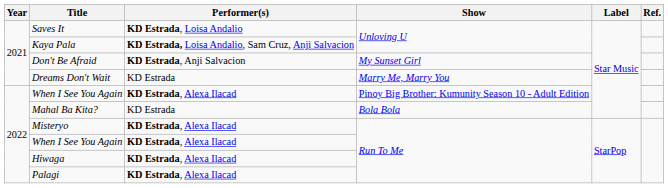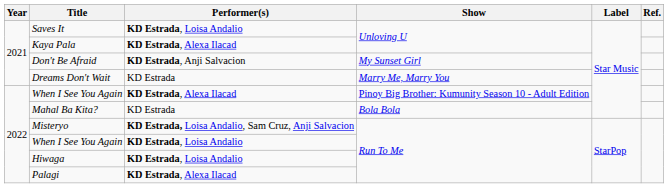 <table class="wikitable">
 <tr>
 <th>Year</th>
 <th>Title</th>
 <th>Performer(s)</th>
 <th>Show</th>
 <th>Label</th>
 <th>Ref.</th>
 </tr>
 <tr>
 <td rowspan="4">2021</td>
 <td><em>Saves It</em></td>
 <td><strong>KD Estrada</strong>, <a href='#'>Loisa Andalio</a></td>
 <td rowspan="2"><em><a href='#'>Unloving U</a></em></td>
 <td rowspan="6"><a href='#'>Star Music</a></td>
 <td></td>
 </tr>
 <tr>
 <td><em>Kaya Pala</em></td>
-<td><strong>KD Estrada,</strong> <a href='#'>Loisa Andalio</a>, Sam Cruz, <a href='#'>Anji Salvacion</a></td>
+<td><strong>KD Estrada</strong>, <a href='#'>Alexa Ilacad</a></td>
 <td></td>
 </tr>
 <tr>
 <td><em>Don't Be Afraid</em></td>
 <td><strong>KD Estrada</strong>, Anji Salvacion</td>
 <td><em><a href='#'>My Sunset Girl</a></em></td>
 <td></td>
 </tr>
 <tr>
 <td><em>Dreams Don't Wait</em></td>
 <td>KD Estrada</td>
 <td><em><a href='#'>Marry Me, Marry You</a></em></td>
 <td></td>
 </tr>
 <tr>
 <td rowspan="6">2022</td>
 <td><em>When I See You Again</em></td>
 <td><strong>KD Estrada</strong>, <a href='#'>Alexa Ilacad</a></td>
 <td><a href='#'>Pinoy Big Brother: Kumunity Season 10 - Adult Edition</a></td>
 <td></td>
 </tr>
 <tr>
 <td><em>Mahal Ba Kita?</em></td>
 <td>KD Estrada</td>
 <td><em><a href='#'>Bola Bola</a></em></td>
 <td></td>
 </tr>
 <tr>
 <td><em>Misteryo</em></td>
-<td><strong>KD Estrada</strong>, <a href='#'>Alexa Ilacad</a></td>
+<td><strong>KD Estrada,</strong> <a href='#'>Loisa Andalio</a>, Sam Cruz, <a href='#'>Anji Salvacion</a></td>
 <td rowspan="4"><em><a href='#'>Run To Me</a></em></td>
 <td rowspan="4"><a href='#'>StarPop</a></td>
 </tr>
 <tr>
 <td><em>When I See You Again</em></td>
-<td><strong>KD Estrada</strong>, <a href='#'>Alexa Ilacad</a></td>
+<td><strong>KD Estrada</strong>, <a href='#'>Loisa Andalio</a></td>
 </tr>
 <tr>
 <td><em>Hiwaga</em></td>
-<td><strong>KD Estrada</strong>, <a href='#'>Alexa Ilacad</a></td>
+<td><strong>KD Estrada</strong>, <a href='#'>Loisa Andalio</a></td>
 </tr>
 <tr>
 <td><em>Palagi</em></td>
 <td><strong>KD Estrada</strong>, <a href='#'>Alexa Ilacad</a></td>
 </tr>
 </table>
